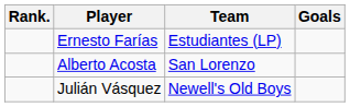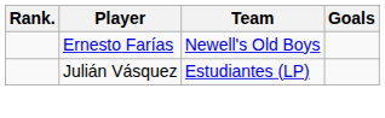 <table class="wikitable" style="text-align:">
 <tr>
 <th>Rank.</th>
 <th>Player</th>
 <th>Team</th>
 <th>Goals</th>
 </tr>
 <tr>
 <td></td>
 <td> <a href='#'>Ernesto Farías</a></td>
-<td><a href='#'>Estudiantes (LP)</a></td>
-<td></td>
-</tr>
-<tr>
-<td></td>
-<td> <a href='#'>Alberto Acosta</a></td>
-<td><a href='#'>San Lorenzo</a></td>
+<td><a href='#'>Newell's Old Boys</a></td>
 <td></td>
 </tr>
 <tr>
 <td></td>
 <td> Julián Vásquez</td>
-<td><a href='#'>Newell's Old Boys</a></td>
+<td><a href='#'>Estudiantes (LP)</a></td>
 <td></td>
 </tr>
 </table>
